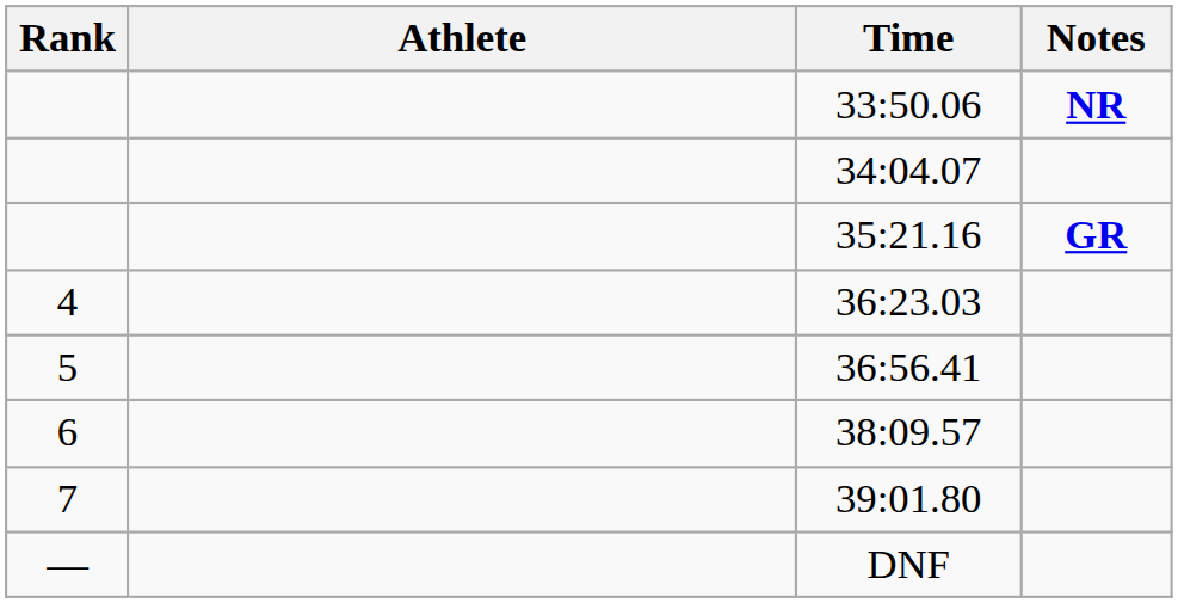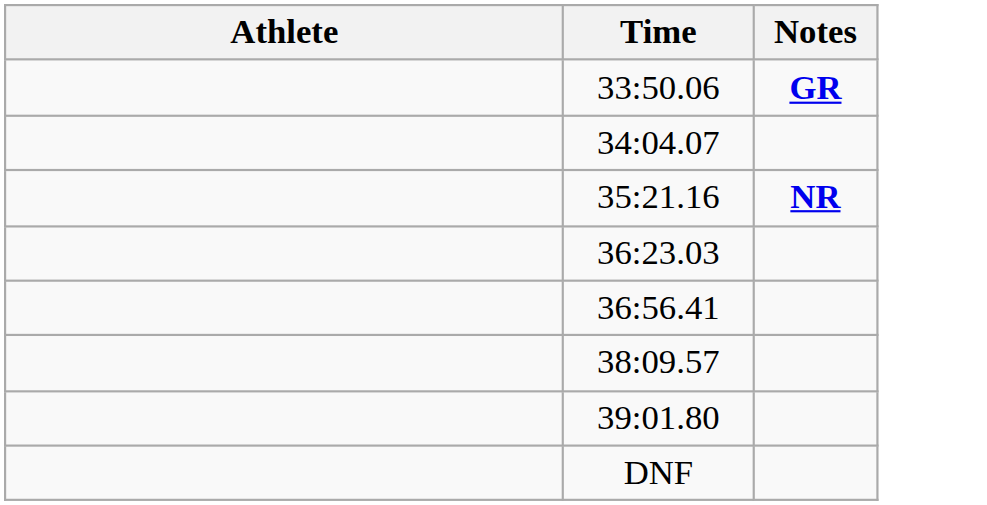 <table class="wikitable sortable" style="text-align:center">
 <tr>
-<th width=40>Rank</th>
 <th width=250>Athlete</th>
 <th width=80>Time</th>
 <th width=50>Notes</th>
 </tr>
 <tr>
-<td></td>
 <td align=left></td>
 <td>33:50.06</td>
-<td><strong><a href='#'>NR</a></strong></td>
+<td><strong><a href='#'>GR</a></strong></td>
 </tr>
 <tr>
-<td></td>
 <td align=left></td>
 <td>34:04.07</td>
 <td></td>
 </tr>
 <tr>
-<td></td>
 <td align=left></td>
 <td>35:21.16</td>
-<td><strong><a href='#'>GR</a></strong></td>
+<td><strong><a href='#'>NR</a></strong></td>
 </tr>
 <tr>
-<td>4</td>
 <td align=left></td>
 <td>36:23.03</td>
 <td></td>
 </tr>
 <tr>
-<td>5</td>
 <td align=left></td>
 <td>36:56.41</td>
 <td></td>
 </tr>
 <tr>
-<td>6</td>
 <td align=left></td>
 <td>38:09.57</td>
 <td></td>
 </tr>
 <tr>
-<td>7</td>
 <td align=left></td>
 <td>39:01.80</td>
 <td></td>
 </tr>
 <tr>
-<td>—</td>
 <td align=left></td>
 <td>DNF</td>
 <td></td>
 </tr>
 </table>
